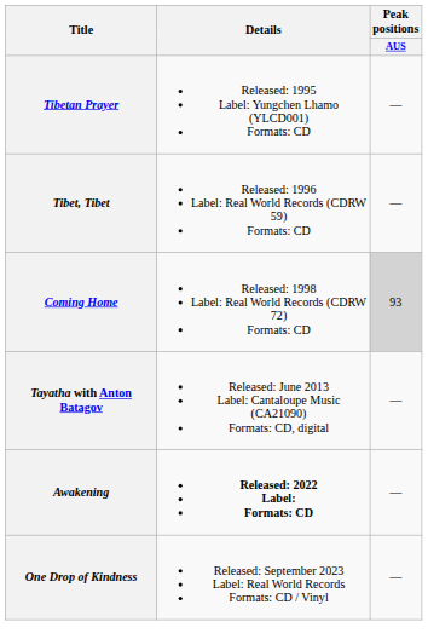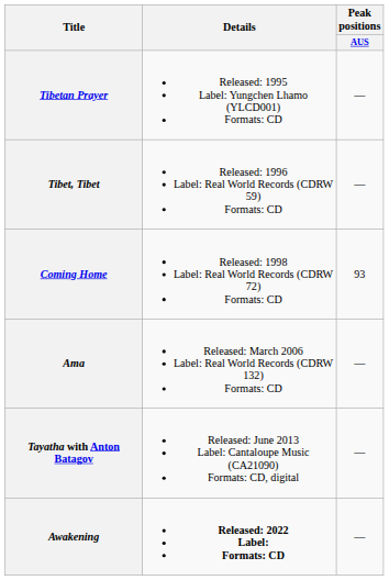 <table class="wikitable plainrowheaders" style="text-align:center;">
 <tr>
 <th rowspan="2" style="width:12em;">Title</th>
 <th rowspan="2" style="width:17em;">Details</th>
 <th colspan="1">Peak positions</th>
 </tr>
 <tr style="font-size:smaller;">
 <th width="50"><a href='#'>AUS</a><br></th>
 </tr>
 <tr>
 <th scope="row"><em><a href='#'>Tibetan Prayer</a></em></th>
 <td><br><ul><li>Released: 1995</li><li>Label: Yungchen Lhamo (YLCD001)</li><li>Formats: CD</li></ul></td>
 <td>—</td>
 </tr>
 <tr>
 <th scope="row"><em>Tibet, Tibet</em></th>
 <td><br><ul><li>Released: 1996</li><li>Label: Real World Records (CDRW 59)</li><li>Formats: CD</li></ul></td>
 <td>—</td>
 </tr>
 <tr>
 <th scope="row"><em><a href='#'>Coming Home</a></em></th>
 <td><br><ul><li>Released: 1998</li><li>Label: Real World Records (CDRW 72)</li><li>Formats: CD</li></ul></td>
-<td style="background: lightgrey;">93</td>
+<td>93</td>
+</tr>
+<tr>
+<th scope="row"><em>Ama</em></th>
+<td><br><ul><li>Released: March 2006</li><li>Label: Real World Records (CDRW 132)</li><li>Formats: CD</li></ul></td>
+<td>—</td>
 </tr>
 <tr>
 <th scope="row"><em>Tayatha</em> with <a href='#'>Anton Batagov</a></th>
 <td><br><ul><li>Released: June 2013</li><li>Label: Cantaloupe Music (CA21090)</li><li>Formats: CD, digital</li></ul></td>
 <td>—</td>
 </tr>
 <tr>
 <th scope="row"><em>Awakening</em></th>
 <td><strong><br><ul><li>Released: 2022</li><li>Label:</li><li>Formats: CD</li></ul></strong></td>
 <td>—</td>
 </tr>
-<tr>
-<th scope="row"><em>One Drop of Kindness</em></th>
-<td><br><ul><li>Released: September 2023</li><li>Label: Real World Records</li><li>Formats: CD / Vinyl</li></ul></td>
-<td>—</td>
-</tr>
 </table>
